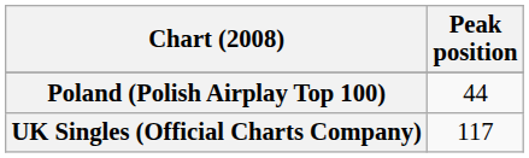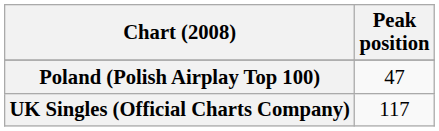 <table class="wikitable sortable plainrowheaders" style="text-align:center">
 <tr>
 <th scope="col">Chart (2008)</th>
 <th scope="col">Peak<br> position</th>
 </tr>
 <tr>
 </tr>
 <tr>
 </tr>
 <tr>
 </tr>
 <tr>
 </tr>
 <tr>
 <th scope="row">Poland (Polish Airplay Top 100)</th>
-<td>44</td>
+<td>47</td>
 </tr>
 <tr>
 <th scope="row">UK Singles (Official Charts Company)</th>
 <td>117</td>
 </tr>
 </table>
